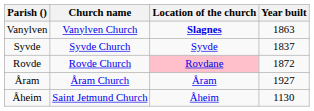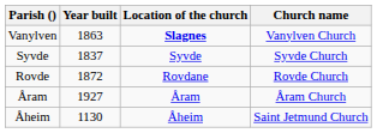 <table class="wikitable" style="text-align:center">
 <tr>
 <th>Parish ()</th>
+<th>Year built</th>
+<th>Location of the church</th>
 <th>Church name</th>
-<th>Location of the church</th>
-<th>Year built</th>
 </tr>
 <tr>
 <td>Vanylven</td>
+<td>1863</td>
+<td><strong><a href='#'>Slagnes</a></strong></td>
 <td><a href='#'>Vanylven Church</a></td>
-<td><strong><a href='#'>Slagnes</a></strong></td>
-<td>1863</td>
 </tr>
 <tr>
 <td>Syvde</td>
+<td>1837</td>
+<td><a href='#'>Syvde</a></td>
 <td><a href='#'>Syvde Church</a></td>
-<td><a href='#'>Syvde</a></td>
-<td>1837</td>
 </tr>
 <tr>
 <td>Rovde</td>
+<td>1872</td>
+<td><a href='#'>Rovdane</a></td>
 <td><a href='#'>Rovde Church</a></td>
-<td style="background: pink;"><a href='#'>Rovdane</a></td>
-<td>1872</td>
 </tr>
 <tr>
 <td>Åram</td>
+<td>1927</td>
+<td><a href='#'>Åram</a></td>
 <td><a href='#'>Åram Church</a></td>
-<td><a href='#'>Åram</a></td>
-<td>1927</td>
 </tr>
 <tr>
 <td>Åheim</td>
+<td>1130</td>
+<td><a href='#'>Åheim</a></td>
 <td><a href='#'>Saint Jetmund Church</a></td>
-<td><a href='#'>Åheim</a></td>
-<td>1130</td>
 </tr>
 </table>
